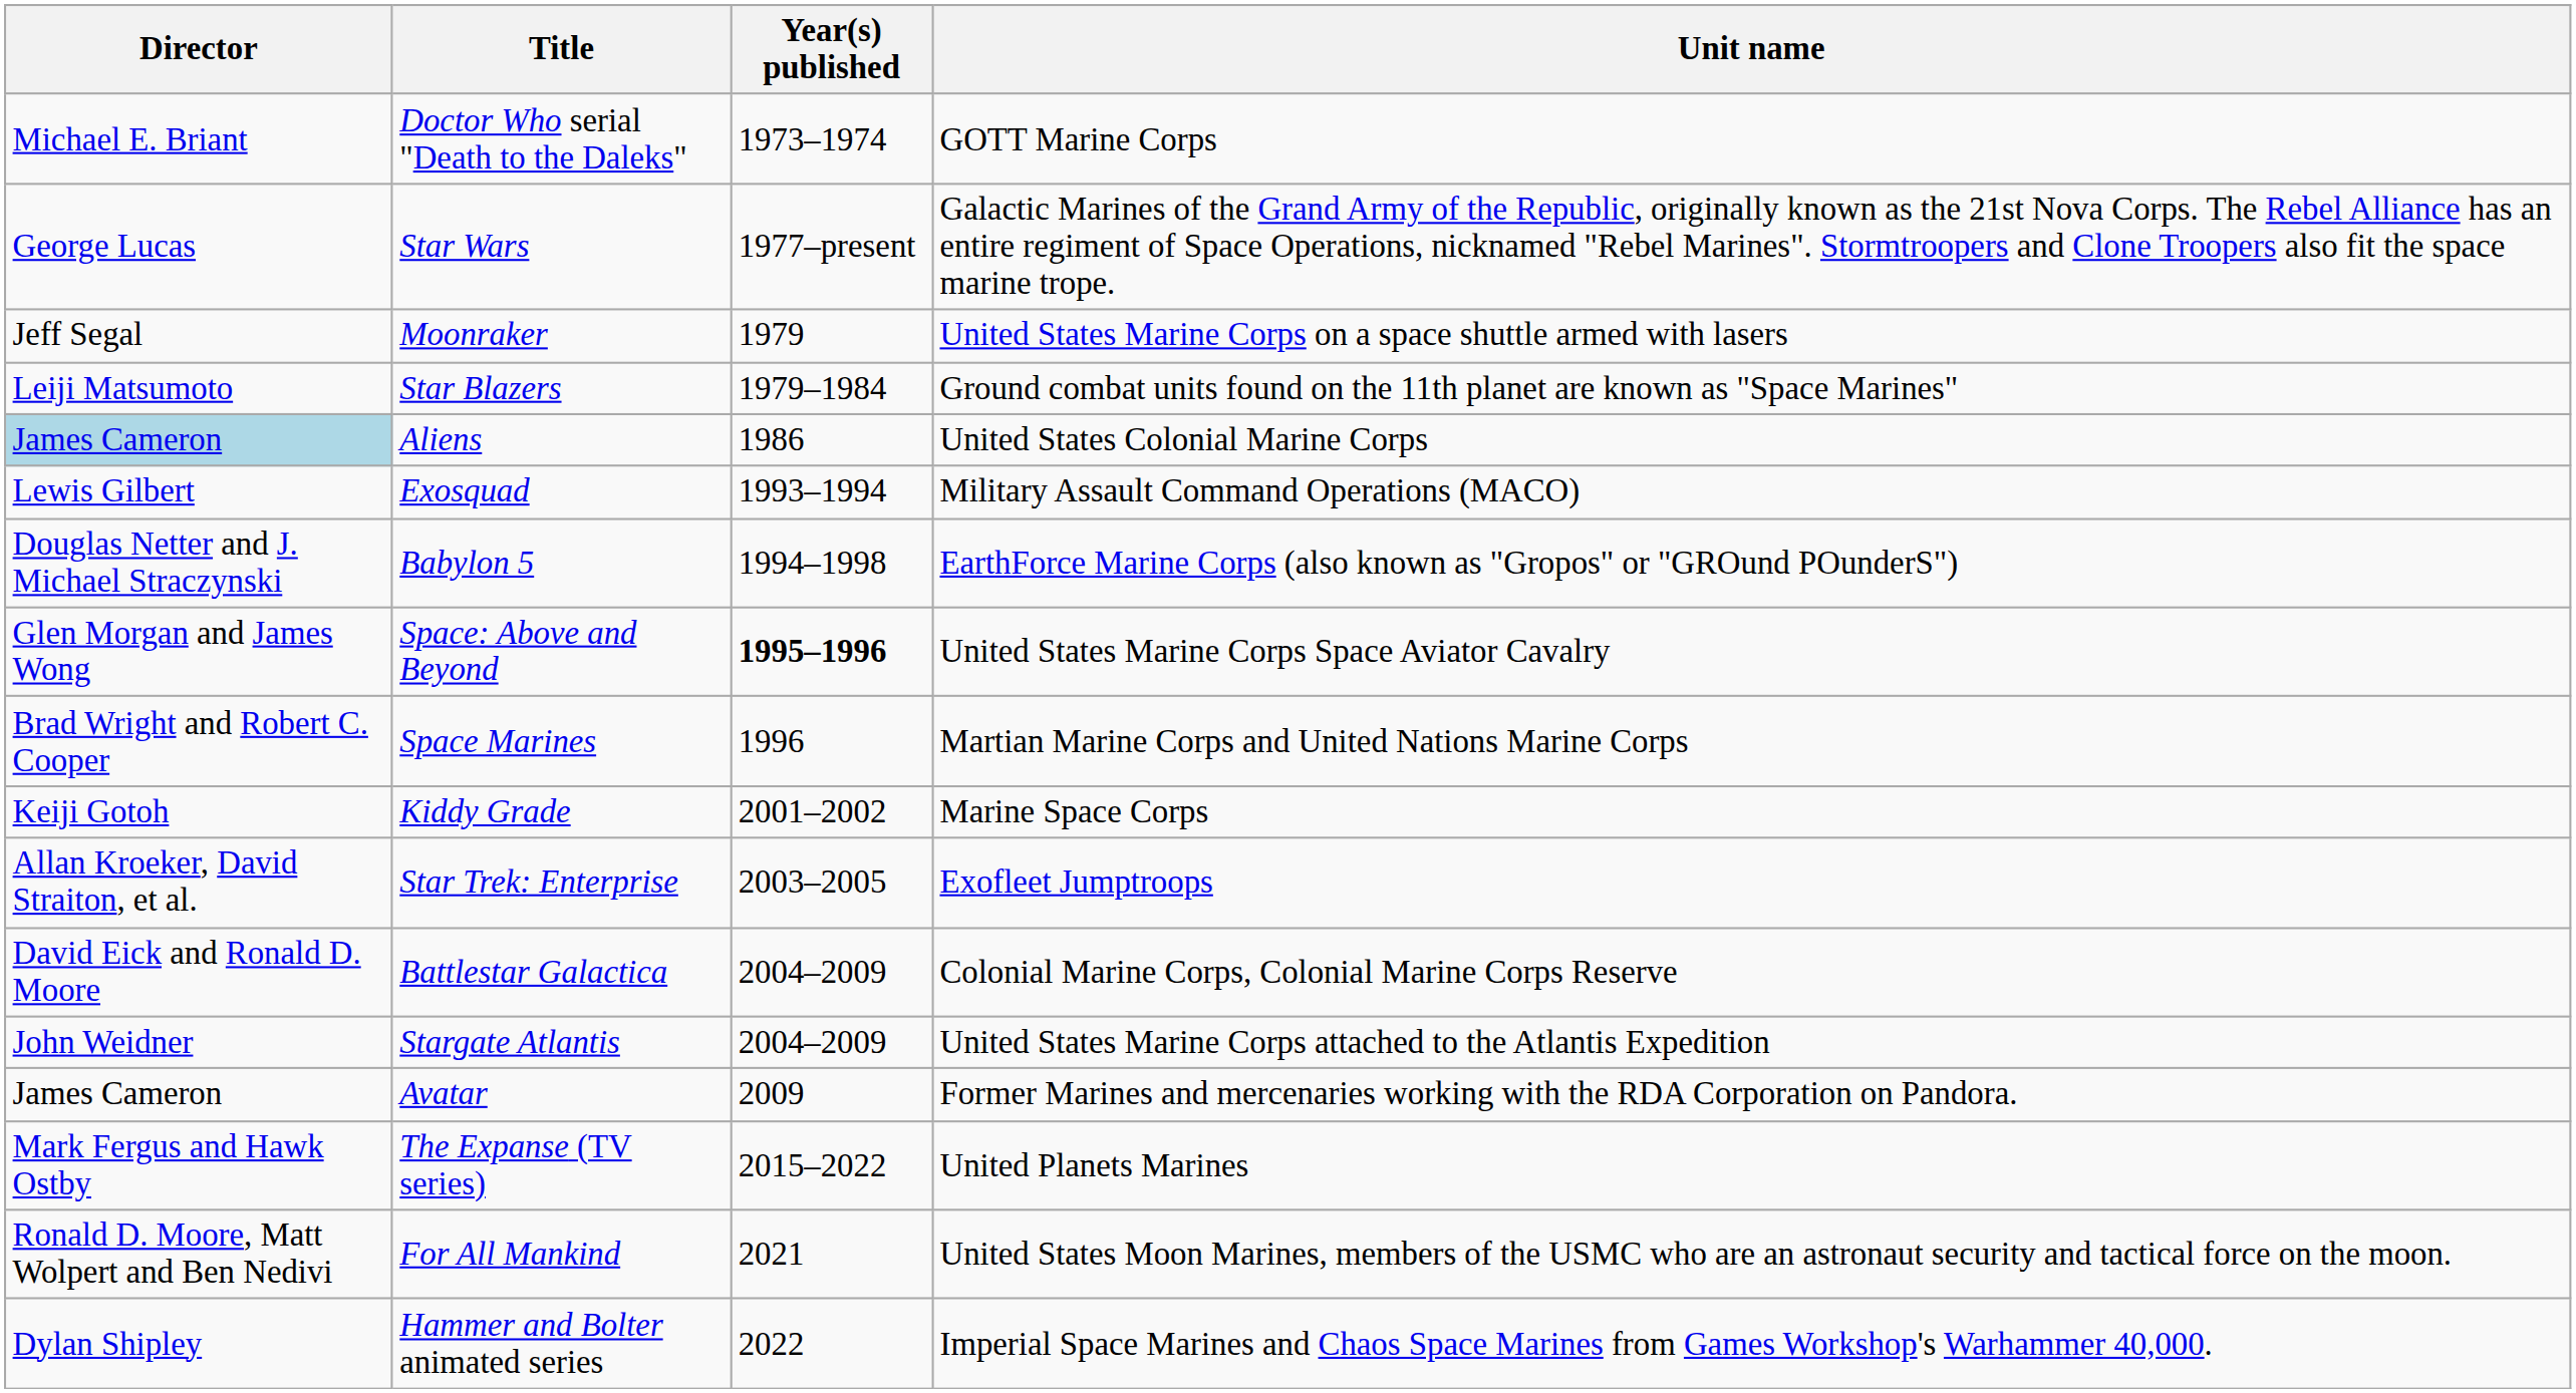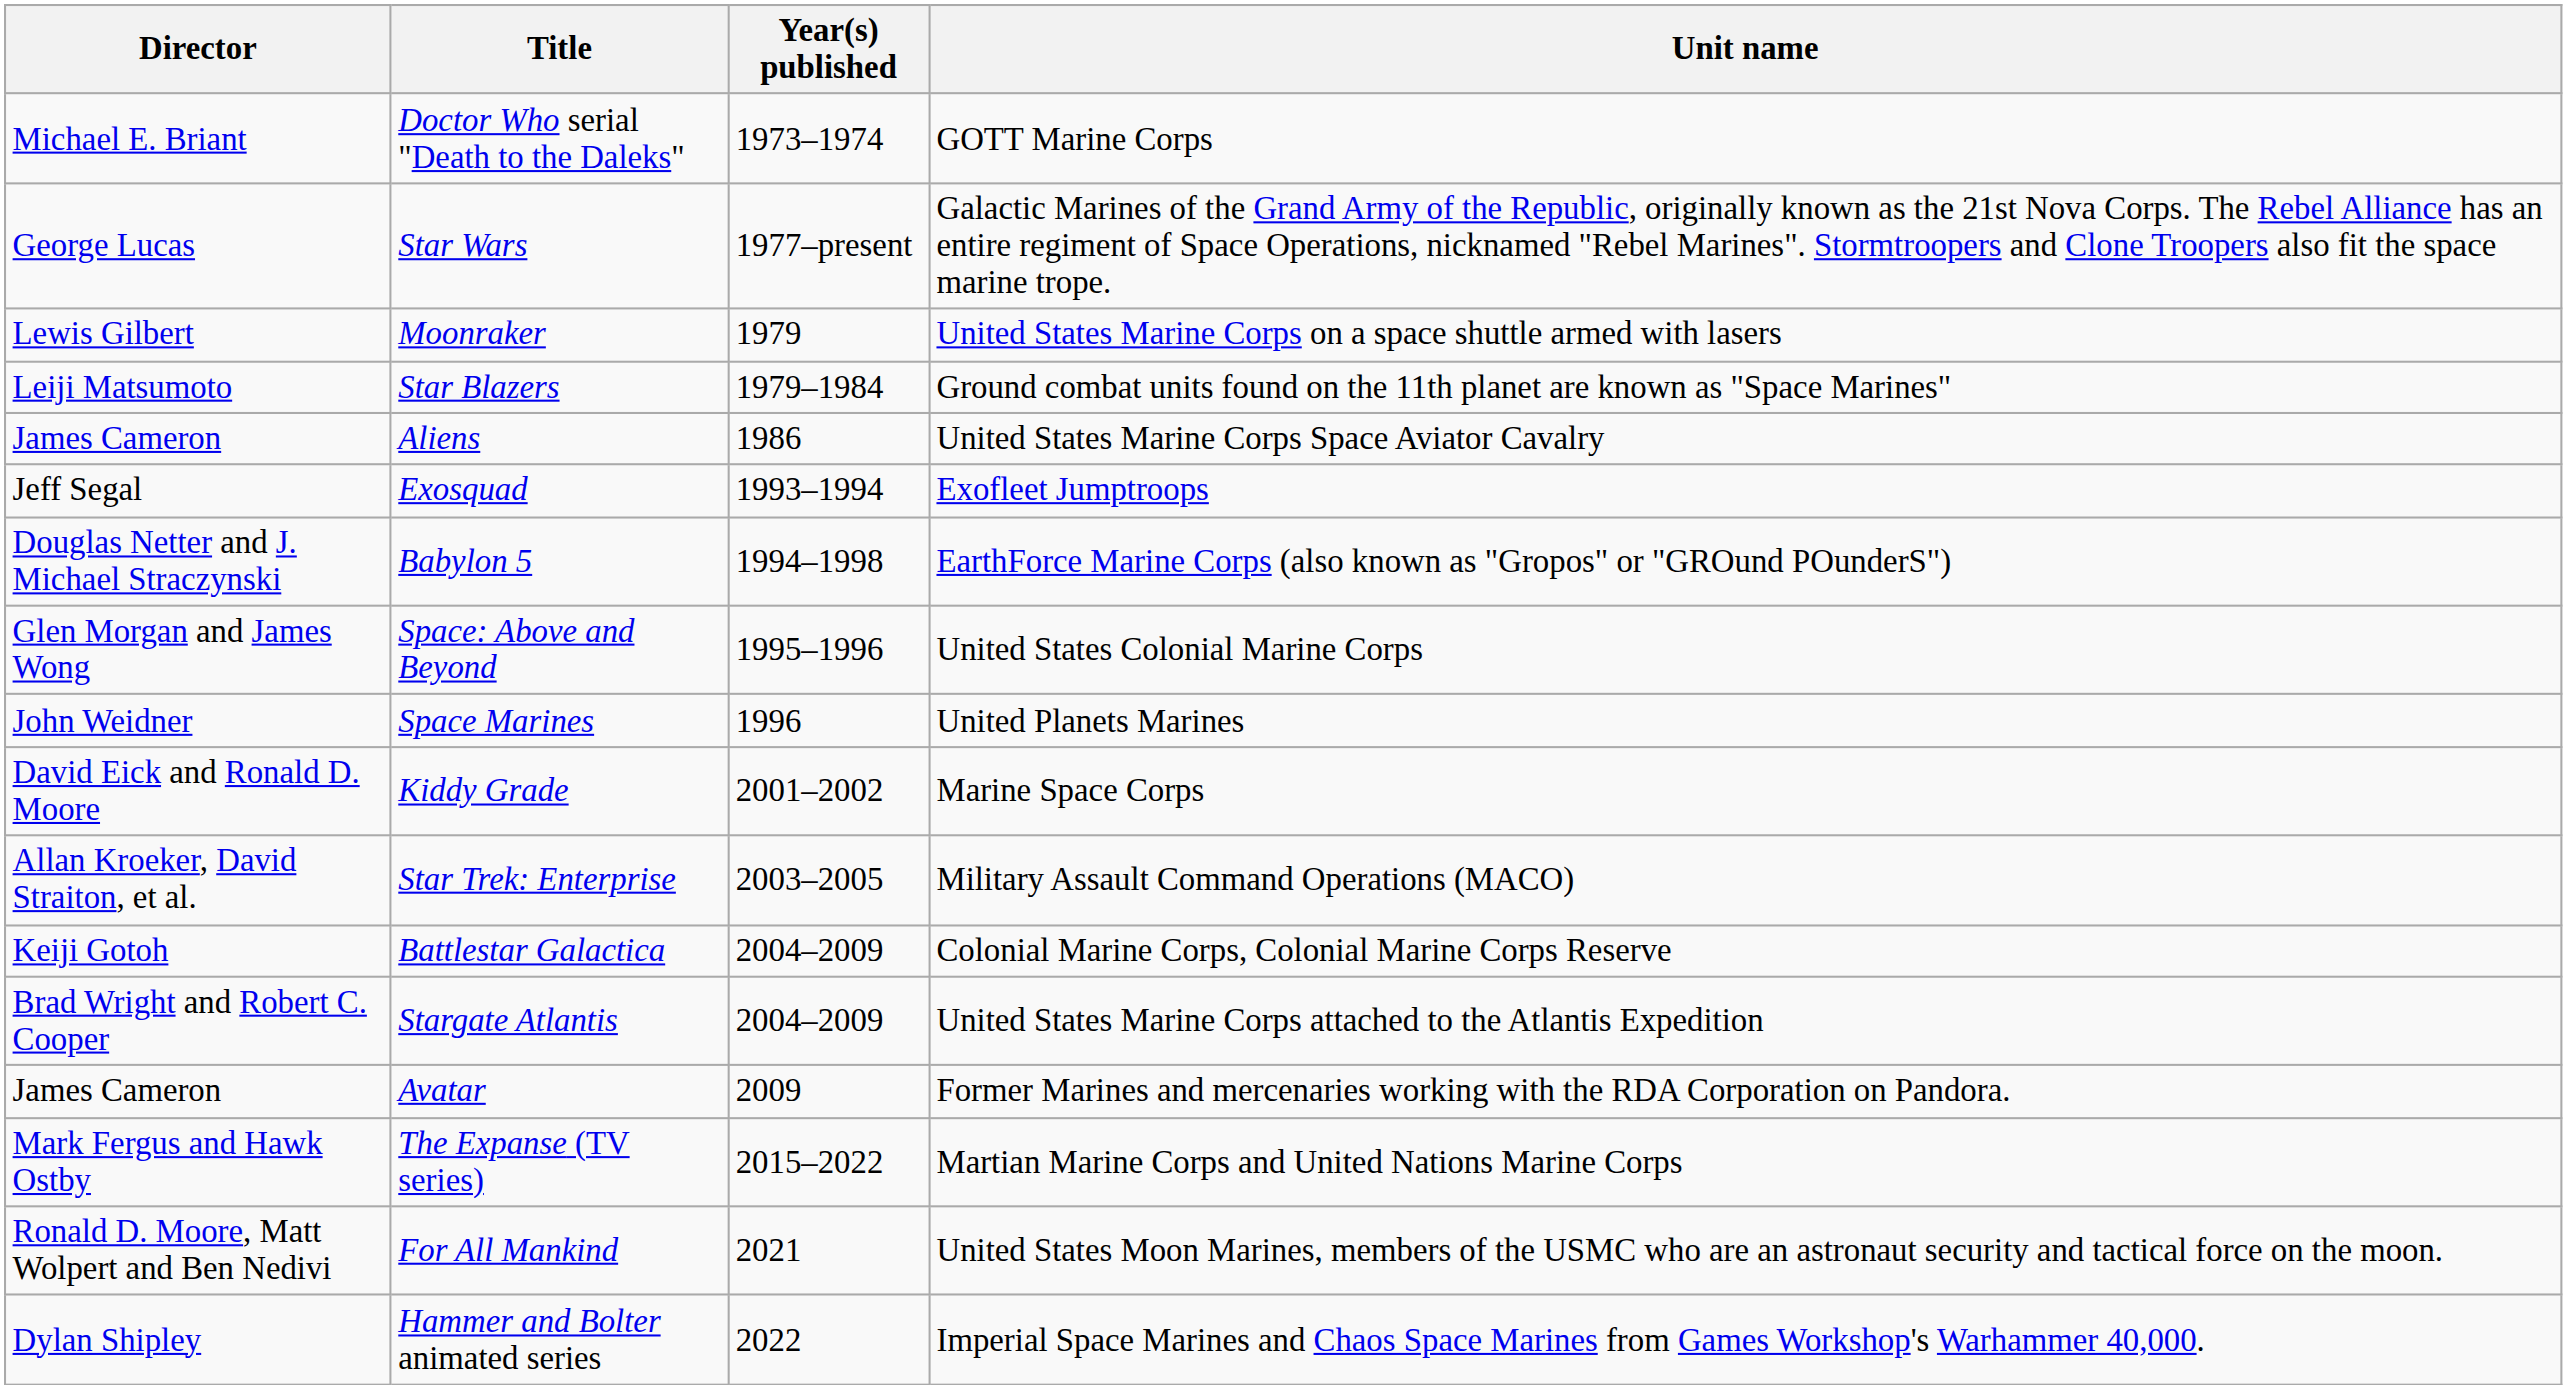 <table class="wikitable">
 <tr>
 <th>Director</th>
 <th>Title</th>
 <th>Year(s) published</th>
 <th>Unit name</th>
 </tr>
 <tr>
 <td><a href='#'>Michael E. Briant</a></td>
 <td><em><a href='#'>Doctor Who</a></em> serial "<a href='#'>Death to the Daleks</a>"</td>
 <td>1973–1974</td>
 <td>GOTT Marine Corps</td>
 </tr>
 <tr>
 <td><a href='#'>George Lucas</a></td>
 <td><em><a href='#'>Star Wars</a></em></td>
 <td>1977–present</td>
 <td>Galactic Marines of the <a href='#'>Grand Army of the Republic</a>, originally known as the 21st Nova Corps. The <a href='#'>Rebel Alliance</a> has an entire regiment of Space Operations, nicknamed "Rebel Marines". <a href='#'>Stormtroopers</a> and <a href='#'>Clone Troopers</a> also fit the space marine trope.</td>
 </tr>
 <tr>
-<td>Jeff Segal</td>
+<td><a href='#'>Lewis Gilbert</a></td>
 <td><em><a href='#'>Moonraker</a></em></td>
 <td>1979</td>
 <td><a href='#'>United States Marine Corps</a> on a space shuttle armed with lasers</td>
 </tr>
 <tr>
 <td><a href='#'>Leiji Matsumoto</a></td>
 <td><em><a href='#'>Star Blazers</a></em></td>
 <td>1979–1984</td>
 <td>Ground combat units found on the 11th planet are known as "Space Marines"</td>
 </tr>
 <tr>
-<td style="background: lightblue;"><a href='#'>James Cameron</a></td>
+<td><a href='#'>James Cameron</a></td>
 <td><em><a href='#'>Aliens</a></em></td>
 <td>1986</td>
-<td>United States Colonial Marine Corps</td>
+<td>United States Marine Corps Space Aviator Cavalry</td>
 </tr>
 <tr>
-<td><a href='#'>Lewis Gilbert</a></td>
+<td>Jeff Segal</td>
 <td><em><a href='#'>Exosquad</a></em></td>
 <td>1993–1994</td>
-<td>Military Assault Command Operations (MACO)</td>
+<td><a href='#'>Exofleet Jumptroops</a></td>
 </tr>
 <tr>
 <td><a href='#'>Douglas Netter</a> and <a href='#'>J. Michael Straczynski</a></td>
 <td><em><a href='#'>Babylon 5</a></em></td>
 <td>1994–1998</td>
 <td><a href='#'>EarthForce Marine Corps</a> (also known as "Gropos" or "GROund POunderS")</td>
 </tr>
 <tr>
 <td><a href='#'>Glen Morgan</a> and <a href='#'>James Wong</a></td>
 <td><em><a href='#'>Space: Above and Beyond</a></em></td>
-<td><strong>1995–1996</strong></td>
-<td>United States Marine Corps Space Aviator Cavalry</td>
+<td>1995–1996</td>
+<td>United States Colonial Marine Corps</td>
 </tr>
 <tr>
-<td><a href='#'>Brad Wright</a> and <a href='#'>Robert C. Cooper</a></td>
+<td><a href='#'>John Weidner</a></td>
 <td><em><a href='#'>Space Marines</a></em></td>
 <td>1996</td>
-<td>Martian Marine Corps and United Nations Marine Corps</td>
+<td>United Planets Marines</td>
 </tr>
 <tr>
-<td><a href='#'>Keiji Gotoh</a></td>
+<td><a href='#'>David Eick</a> and <a href='#'>Ronald D. Moore</a></td>
 <td><em><a href='#'>Kiddy Grade</a></em></td>
 <td>2001–2002</td>
 <td>Marine Space Corps</td>
 </tr>
 <tr>
 <td><a href='#'>Allan Kroeker</a>, <a href='#'>David Straiton</a>, et al.</td>
 <td><em><a href='#'>Star Trek: Enterprise</a></em></td>
 <td>2003–2005</td>
-<td><a href='#'>Exofleet Jumptroops</a></td>
+<td>Military Assault Command Operations (MACO)</td>
 </tr>
 <tr>
-<td><a href='#'>David Eick</a> and <a href='#'>Ronald D. Moore</a></td>
+<td><a href='#'>Keiji Gotoh</a></td>
 <td><em><a href='#'>Battlestar Galactica</a></em></td>
 <td>2004–2009</td>
 <td>Colonial Marine Corps, Colonial Marine Corps Reserve</td>
 </tr>
 <tr>
-<td><a href='#'>John Weidner</a></td>
+<td><a href='#'>Brad Wright</a> and <a href='#'>Robert C. Cooper</a></td>
 <td><em><a href='#'>Stargate Atlantis</a></em></td>
 <td>2004–2009</td>
 <td>United States Marine Corps attached to the Atlantis Expedition</td>
 </tr>
 <tr>
 <td>James Cameron</td>
 <td><em><a href='#'>Avatar</a></em></td>
 <td>2009</td>
 <td>Former Marines and mercenaries working with the RDA Corporation on Pandora.</td>
 </tr>
 <tr>
 <td><a href='#'>Mark Fergus and Hawk Ostby</a></td>
 <td><a href='#'><em>The Expanse</em> (TV series)</a></td>
 <td>2015–2022</td>
-<td>United Planets Marines</td>
+<td>Martian Marine Corps and United Nations Marine Corps</td>
 </tr>
 <tr>
 <td><a href='#'>Ronald D. Moore</a>, Matt Wolpert and Ben Nedivi</td>
 <td><em><a href='#'>For All Mankind</a></em></td>
 <td>2021</td>
 <td>United States Moon Marines, members of the USMC who are an astronaut security and tactical force on the moon.</td>
 </tr>
 <tr>
 <td><a href='#'>Dylan Shipley</a></td>
 <td><em><a href='#'>Hammer and Bolter</a></em> animated series</td>
 <td>2022</td>
 <td>Imperial Space Marines and <a href='#'>Chaos Space Marines</a> from <a href='#'>Games Workshop</a>'s <a href='#'>Warhammer 40,000</a>.</td>
 </tr>
 </table>
